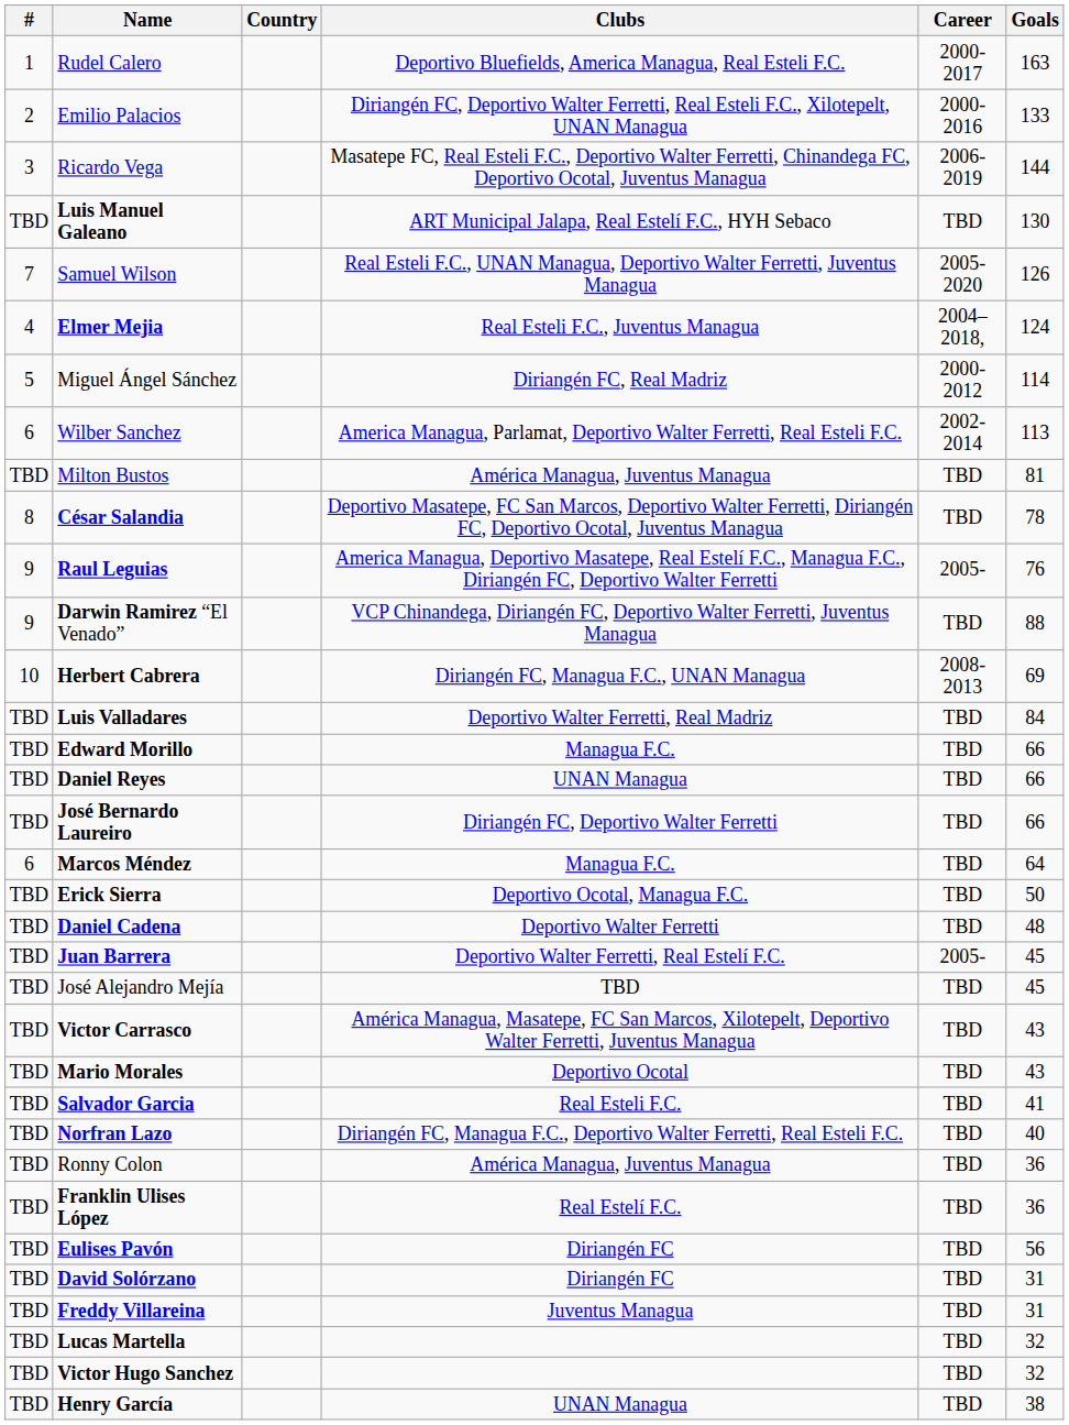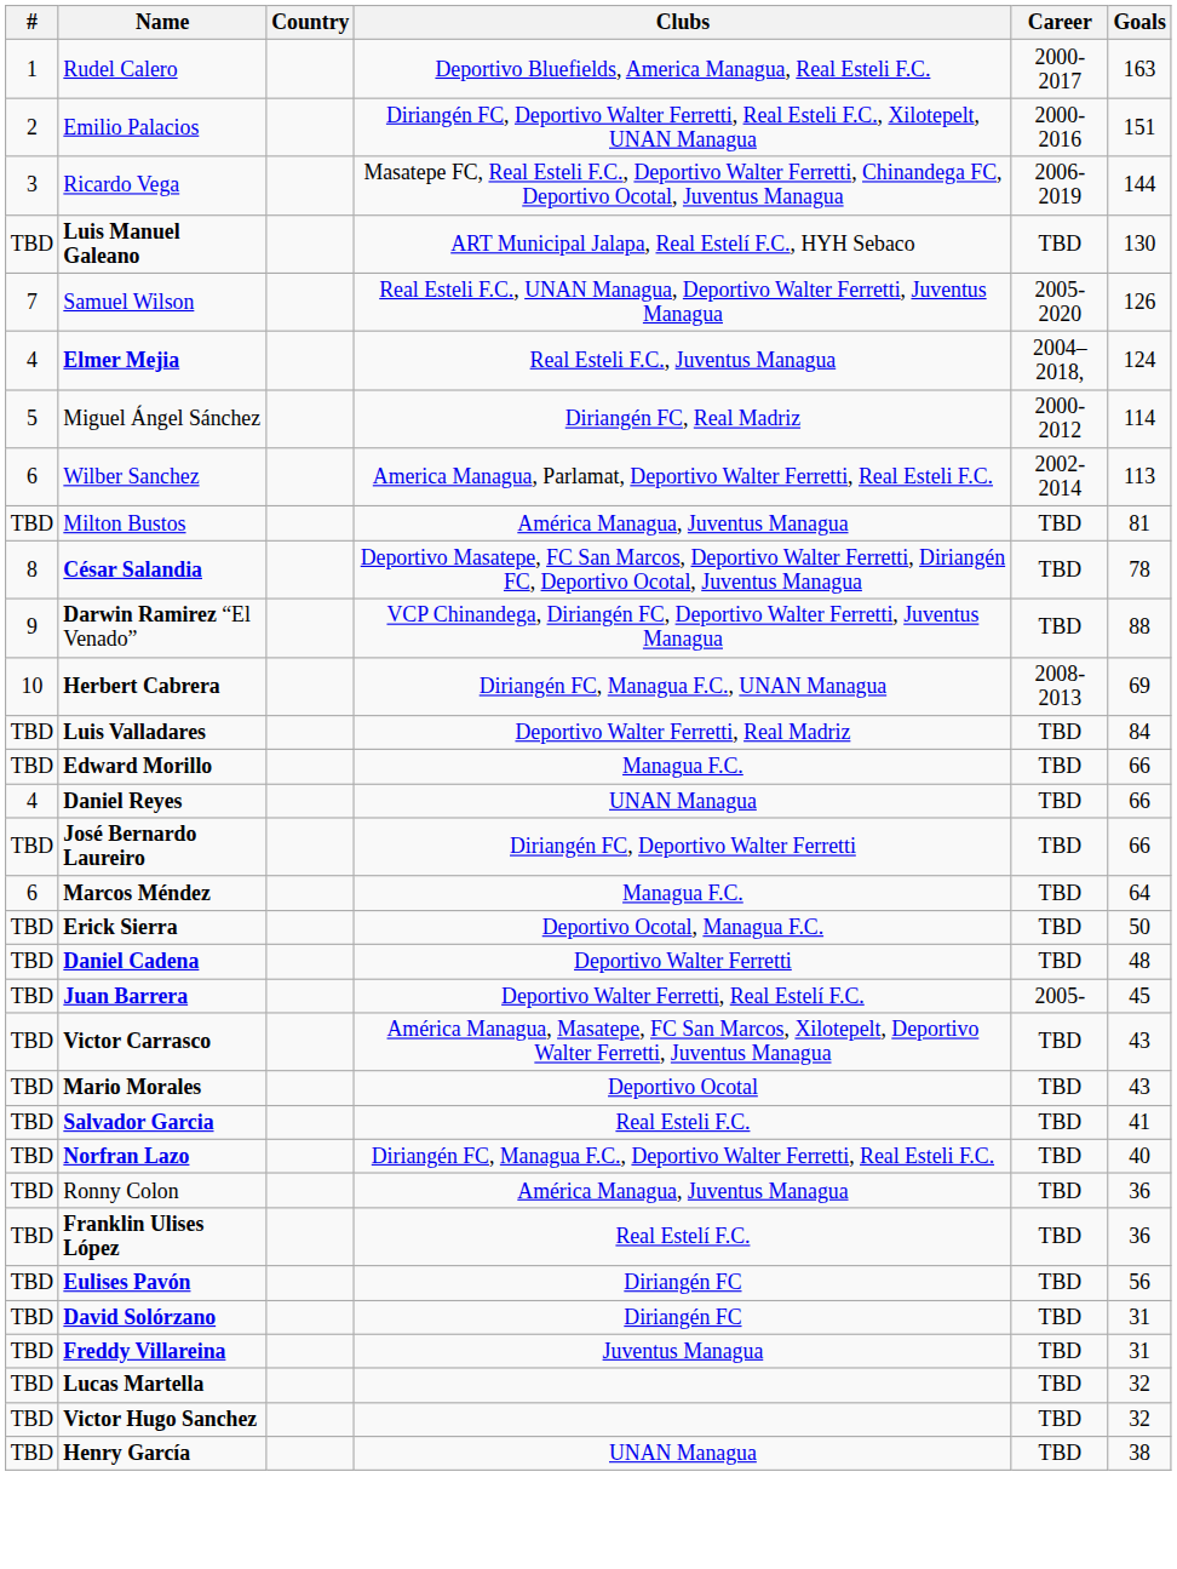 <table class="wikitable" style="text-align:center;">
 <tr>
 <th>#</th>
 <th>Name</th>
 <th>Country</th>
 <th>Clubs</th>
 <th>Career</th>
 <th>Goals</th>
 </tr>
 <tr>
 <td>1</td>
 <td style="text-align:left;"><a href='#'>Rudel Calero</a></td>
 <td></td>
 <td><a href='#'>Deportivo Bluefields</a>, <a href='#'>America Managua</a>, <a href='#'>Real Esteli F.C.</a></td>
 <td>2000-2017</td>
 <td>163</td>
 </tr>
 <tr>
 <td>2</td>
 <td style="text-align:left;"><a href='#'>Emilio Palacios</a></td>
 <td></td>
 <td><a href='#'>Diriangén FC</a>, <a href='#'>Deportivo Walter Ferretti</a>, <a href='#'>Real Esteli F.C.</a>, <a href='#'>Xilotepelt</a>, <a href='#'>UNAN Managua</a></td>
 <td>2000-2016</td>
-<td>133</td>
+<td>151</td>
 </tr>
 <tr>
 <td>3</td>
 <td style="text-align:left;"><a href='#'>Ricardo Vega</a></td>
 <td></td>
 <td>Masatepe FC, <a href='#'>Real Esteli F.C.</a>, <a href='#'>Deportivo Walter Ferretti</a>, <a href='#'>Chinandega FC</a>, <a href='#'>Deportivo Ocotal</a>, <a href='#'>Juventus Managua</a></td>
 <td>2006-2019</td>
 <td>144</td>
 </tr>
 <tr>
 <td>TBD</td>
 <td style="text-align:left;"><strong>Luis Manuel Galeano</strong></td>
 <td></td>
 <td><a href='#'>ART Municipal Jalapa</a>, <a href='#'>Real Estelí F.C.</a>, HYH Sebaco</td>
 <td>TBD</td>
 <td>130</td>
 </tr>
 <tr>
 <td>7</td>
 <td style="text-align:left;"><a href='#'>Samuel Wilson</a></td>
 <td></td>
 <td><a href='#'>Real Esteli F.C.</a>, <a href='#'>UNAN Managua</a>, <a href='#'>Deportivo Walter Ferretti</a>, <a href='#'>Juventus Managua</a></td>
 <td>2005-2020</td>
 <td>126</td>
 </tr>
 <tr>
 <td>4</td>
 <td style="text-align:left;"><strong><a href='#'>Elmer Mejia</a></strong></td>
 <td> </td>
 <td><a href='#'>Real Esteli F.C.</a>, <a href='#'>Juventus Managua</a></td>
 <td>2004–2018,</td>
 <td>124</td>
 </tr>
 <tr>
 <td>5</td>
 <td style="text-align:left;">Miguel Ángel Sánchez</td>
 <td></td>
 <td><a href='#'>Diriangén FC</a>, <a href='#'>Real Madriz</a></td>
 <td>2000-2012</td>
 <td>114</td>
 </tr>
 <tr>
 <td>6</td>
 <td style="text-align:left;"><a href='#'>Wilber Sanchez</a></td>
 <td></td>
 <td><a href='#'>America Managua</a>, Parlamat, <a href='#'>Deportivo Walter Ferretti</a>, <a href='#'>Real Esteli F.C.</a></td>
 <td>2002-2014</td>
 <td>113</td>
 </tr>
 <tr>
 <td>TBD</td>
 <td style="text-align:left;"><a href='#'>Milton Bustos</a></td>
 <td></td>
 <td><a href='#'>América Managua</a>, <a href='#'>Juventus Managua</a></td>
 <td>TBD</td>
 <td>81</td>
 </tr>
 <tr>
 <td>8</td>
 <td style="text-align:left;"><strong><a href='#'>César Salandia</a></strong></td>
 <td> </td>
 <td><a href='#'>Deportivo Masatepe</a>, <a href='#'>FC San Marcos</a>, <a href='#'>Deportivo Walter Ferretti</a>, <a href='#'>Diriangén FC</a>, <a href='#'>Deportivo Ocotal</a>, <a href='#'>Juventus Managua</a></td>
 <td>TBD</td>
 <td>78</td>
 </tr>
 <tr>
 <td>9</td>
-<td style="text-align:left;"><strong><a href='#'>Raul Leguias</a></strong></td>
-<td> </td>
-<td><a href='#'>America Managua</a>, <a href='#'>Deportivo Masatepe</a>, <a href='#'>Real Estelí F.C.</a>, <a href='#'>Managua F.C.</a>, <a href='#'>Diriangén FC</a>, <a href='#'>Deportivo Walter Ferretti</a></td>
-<td>2005-</td>
-<td>76</td>
-</tr>
-<tr>
-<td>9</td>
 <td style="text-align:left;"><strong>Darwin Ramirez</strong> “El Venado”</td>
 <td> </td>
 <td><a href='#'>VCP Chinandega</a>, <a href='#'>Diriangén FC</a>, <a href='#'>Deportivo Walter Ferretti</a>, <a href='#'>Juventus Managua</a></td>
 <td>TBD</td>
 <td>88</td>
 </tr>
 <tr>
 <td>10</td>
 <td style="text-align:left;"><strong>Herbert Cabrera</strong></td>
 <td></td>
 <td><a href='#'>Diriangén FC</a>, <a href='#'>Managua F.C.</a>, <a href='#'>UNAN Managua</a></td>
 <td>2008-2013</td>
 <td>69</td>
 </tr>
 <tr>
 <td>TBD</td>
 <td style="text-align:left;"><strong>Luis Valladares</strong></td>
 <td></td>
 <td><a href='#'>Deportivo Walter Ferretti</a>, <a href='#'>Real Madriz</a></td>
 <td>TBD</td>
 <td>84</td>
 </tr>
 <tr>
 <td>TBD</td>
 <td style="text-align:left;"><strong>Edward Morillo</strong></td>
 <td></td>
 <td><a href='#'>Managua F.C.</a></td>
 <td>TBD</td>
 <td>66</td>
 </tr>
 <tr>
-<td>TBD</td>
+<td>4</td>
 <td style="text-align:left;"><strong>Daniel Reyes</strong></td>
 <td></td>
 <td><a href='#'>UNAN Managua</a></td>
 <td>TBD</td>
 <td>66</td>
 </tr>
 <tr>
 <td>TBD</td>
 <td style="text-align:left;"><strong>José Bernardo Laureiro </strong></td>
 <td></td>
 <td><a href='#'>Diriangén FC</a>, <a href='#'>Deportivo Walter Ferretti</a></td>
 <td>TBD</td>
 <td>66</td>
 </tr>
 <tr>
 <td>6</td>
 <td style="text-align:left;"><strong>Marcos Méndez</strong></td>
 <td></td>
 <td><a href='#'>Managua F.C.</a></td>
 <td>TBD</td>
 <td>64</td>
 </tr>
 <tr>
 <td>TBD</td>
 <td style="text-align:left;"><strong>Erick Sierra</strong></td>
 <td></td>
 <td><a href='#'>Deportivo Ocotal</a>, <a href='#'>Managua F.C.</a></td>
 <td>TBD</td>
 <td>50</td>
 </tr>
 <tr>
 <td>TBD</td>
 <td style="text-align:left;"><strong><a href='#'>Daniel Cadena</a></strong></td>
 <td> </td>
 <td><a href='#'>Deportivo Walter Ferretti</a></td>
 <td>TBD</td>
 <td>48</td>
 </tr>
 <tr>
 <td>TBD</td>
 <td style="text-align:left;"><strong><a href='#'>Juan Barrera</a></strong></td>
 <td></td>
 <td><a href='#'>Deportivo Walter Ferretti</a>, <a href='#'>Real Estelí F.C.</a></td>
 <td>2005-</td>
-<td>45</td>
-</tr>
-<tr>
-<td>TBD</td>
-<td style="text-align:left;">José Alejandro Mejía</td>
-<td></td>
-<td>TBD</td>
-<td>TBD</td>
 <td>45</td>
 </tr>
 <tr>
 <td>TBD</td>
 <td style="text-align:left;"><strong>Victor Carrasco</strong></td>
 <td></td>
 <td><a href='#'>América Managua</a>, <a href='#'>Masatepe</a>, <a href='#'>FC San Marcos</a>, <a href='#'>Xilotepelt</a>, <a href='#'>Deportivo Walter Ferretti</a>, <a href='#'>Juventus Managua</a></td>
 <td>TBD</td>
 <td>43</td>
 </tr>
 <tr>
 <td>TBD</td>
 <td style="text-align:left;"><strong>Mario Morales</strong></td>
 <td></td>
 <td><a href='#'>Deportivo Ocotal</a></td>
 <td>TBD</td>
 <td>43</td>
 </tr>
 <tr>
 <td>TBD</td>
 <td style="text-align:left;"><strong><a href='#'>Salvador Garcia</a></strong></td>
 <td></td>
 <td><a href='#'>Real Esteli F.C.</a></td>
 <td>TBD</td>
 <td>41</td>
 </tr>
 <tr>
 <td>TBD</td>
 <td style="text-align:left;"><strong><a href='#'>Norfran Lazo</a></strong></td>
 <td></td>
 <td><a href='#'>Diriangén FC</a>, <a href='#'>Managua F.C.</a>, <a href='#'>Deportivo Walter Ferretti</a>, <a href='#'>Real Esteli F.C.</a></td>
 <td>TBD</td>
 <td>40</td>
 </tr>
 <tr>
 <td>TBD</td>
 <td style="text-align:left;">Ronny Colon</td>
 <td></td>
 <td><a href='#'>América Managua</a>, <a href='#'>Juventus Managua</a></td>
 <td>TBD</td>
 <td>36</td>
 </tr>
 <tr>
 <td>TBD</td>
 <td style="text-align:left;"><strong>Franklin Ulises López</strong></td>
 <td></td>
 <td><a href='#'>Real Estelí F.C.</a></td>
 <td>TBD</td>
 <td>36</td>
 </tr>
 <tr>
 <td>TBD</td>
 <td style="text-align:left;"><strong><a href='#'>Eulises Pavón</a></strong></td>
 <td></td>
 <td><a href='#'>Diriangén FC</a></td>
 <td>TBD</td>
 <td>56</td>
 </tr>
 <tr>
 <td>TBD</td>
 <td style="text-align:left;"><strong><a href='#'>David Solórzano</a></strong></td>
 <td></td>
 <td><a href='#'>Diriangén FC</a></td>
 <td>TBD</td>
 <td>31</td>
 </tr>
 <tr>
 <td>TBD</td>
 <td style="text-align:left;"><strong><a href='#'>Freddy Villareina</a></strong></td>
 <td></td>
 <td><a href='#'>Juventus Managua</a></td>
 <td>TBD</td>
 <td>31</td>
 </tr>
 <tr>
 <td>TBD</td>
 <td style="text-align:left;"><strong>Lucas Martella</strong></td>
 <td></td>
 <td></td>
 <td>TBD</td>
 <td>32</td>
 </tr>
 <tr>
 <td>TBD</td>
 <td style="text-align:left;"><strong>Victor Hugo Sanchez</strong></td>
 <td></td>
 <td></td>
 <td>TBD</td>
 <td>32</td>
 </tr>
 <tr>
 <td>TBD</td>
 <td style="text-align:left;"><strong>Henry García</strong></td>
 <td></td>
 <td><a href='#'>UNAN Managua</a></td>
 <td>TBD</td>
 <td>38</td>
 </tr>
 </table>
